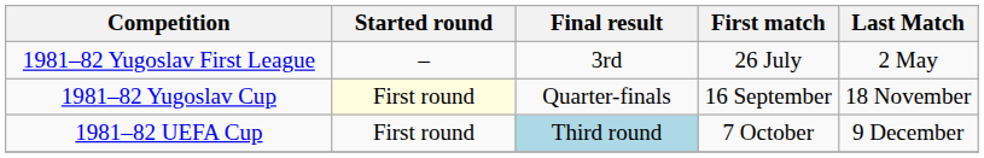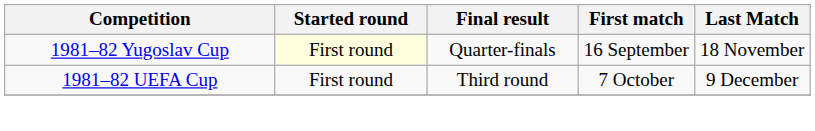 <table class="wikitable" style="text-align: center;">
 <tr>
 <th width="220">Competition</th>
 <th width="120">Started round</th>
 <th width="120">Final result</th>
 <th width="90">First match</th>
 <th width="90">Last Match</th>
-</tr>
-<tr>
-<td><a href='#'>1981–82 Yugoslav First League</a></td>
-<td>–</td>
-<td>3rd</td>
-<td>26 July</td>
-<td>2 May</td>
 </tr>
 <tr>
 <td><a href='#'>1981–82 Yugoslav Cup</a></td>
 <td style="background: lightyellow;">First round</td>
 <td>Quarter-finals</td>
 <td>16 September</td>
 <td>18 November</td>
 </tr>
 <tr>
 <td><a href='#'>1981–82 UEFA Cup</a></td>
 <td>First round</td>
-<td style="background: lightblue;">Third round</td>
+<td>Third round</td>
 <td>7 October</td>
 <td>9 December</td>
 </tr>
 <tr>
 </tr>
 </table>
